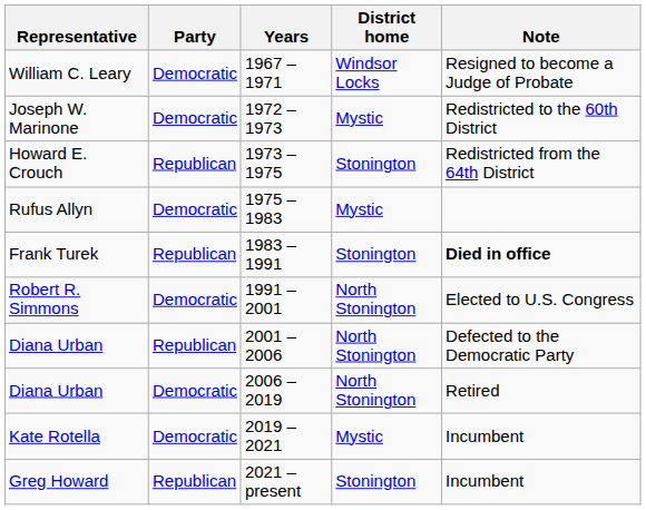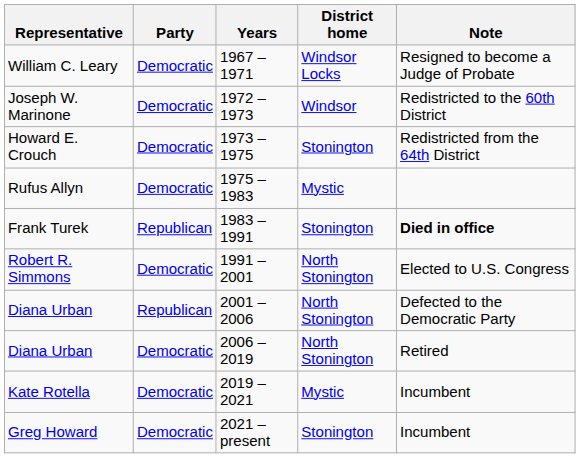 <table class=wikitable>
 <tr valign=bottom>
 <th>Representative</th>
 <th>Party</th>
 <th>Years</th>
 <th>District home</th>
 <th>Note</th>
 </tr>
 <tr>
 <td>William C. Leary</td>
 <td><a href='#'>Democratic</a></td>
 <td>1967 – 1971</td>
 <td><a href='#'>Windsor Locks</a></td>
 <td>Resigned to become a Judge of Probate</td>
 </tr>
 <tr>
 <td>Joseph W. Marinone</td>
 <td><a href='#'>Democratic</a></td>
 <td>1972 – 1973</td>
-<td><a href='#'>Mystic</a></td>
+<td><a href='#'>Windsor</a></td>
 <td>Redistricted to the <a href='#'>60th</a> District</td>
 </tr>
 <tr>
 <td>Howard E. Crouch</td>
-<td><a href='#'>Republican</a></td>
+<td><a href='#'>Democratic</a></td>
 <td>1973 – 1975</td>
 <td><a href='#'>Stonington</a></td>
 <td>Redistricted from the <a href='#'>64th</a> District</td>
 </tr>
 <tr>
 <td>Rufus Allyn</td>
 <td><a href='#'>Democratic</a></td>
 <td>1975 – 1983</td>
 <td><a href='#'>Mystic</a></td>
 <td></td>
 </tr>
 <tr>
 <td>Frank Turek</td>
 <td><a href='#'>Republican</a></td>
 <td>1983 – 1991</td>
 <td><a href='#'>Stonington</a></td>
 <td><strong>Died in office</strong></td>
 </tr>
 <tr>
 <td><a href='#'>Robert R. Simmons</a></td>
 <td><a href='#'>Democratic</a></td>
 <td>1991 – 2001</td>
 <td><a href='#'>North Stonington</a></td>
 <td>Elected to U.S. Congress</td>
 </tr>
 <tr>
 <td><a href='#'>Diana Urban</a></td>
 <td><a href='#'>Republican</a></td>
 <td>2001 – 2006</td>
 <td><a href='#'>North Stonington</a></td>
 <td>Defected to the Democratic Party</td>
 </tr>
 <tr>
 <td><a href='#'>Diana Urban</a></td>
 <td><a href='#'>Democratic</a></td>
 <td>2006 – 2019</td>
 <td><a href='#'>North Stonington</a></td>
 <td>Retired</td>
 </tr>
 <tr>
 <td><a href='#'>Kate Rotella</a></td>
 <td><a href='#'>Democratic</a></td>
 <td>2019 – 2021</td>
 <td><a href='#'>Mystic</a></td>
 <td>Incumbent</td>
 </tr>
 <tr>
 <td><a href='#'>Greg Howard</a></td>
-<td><a href='#'>Republican</a></td>
+<td><a href='#'>Democratic</a></td>
 <td>2021 – present</td>
 <td><a href='#'>Stonington</a></td>
 <td>Incumbent</td>
 </tr>
 </table>
